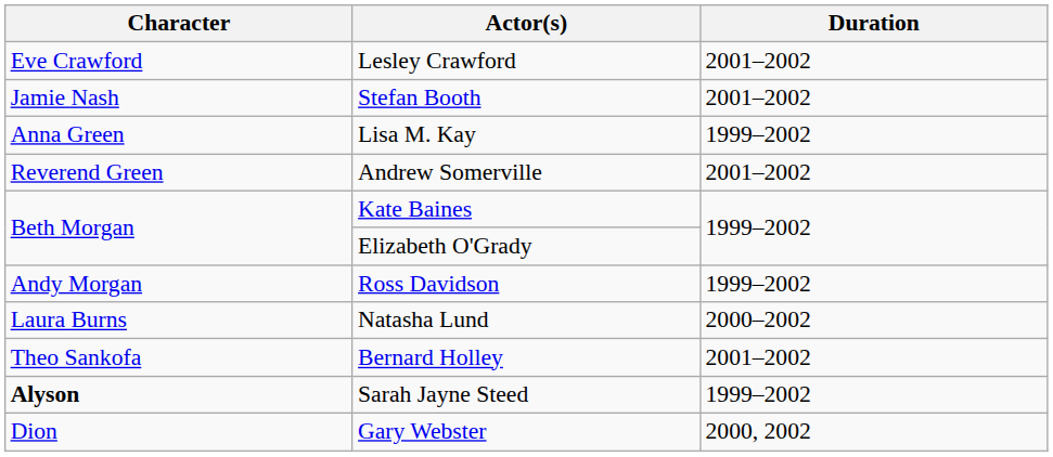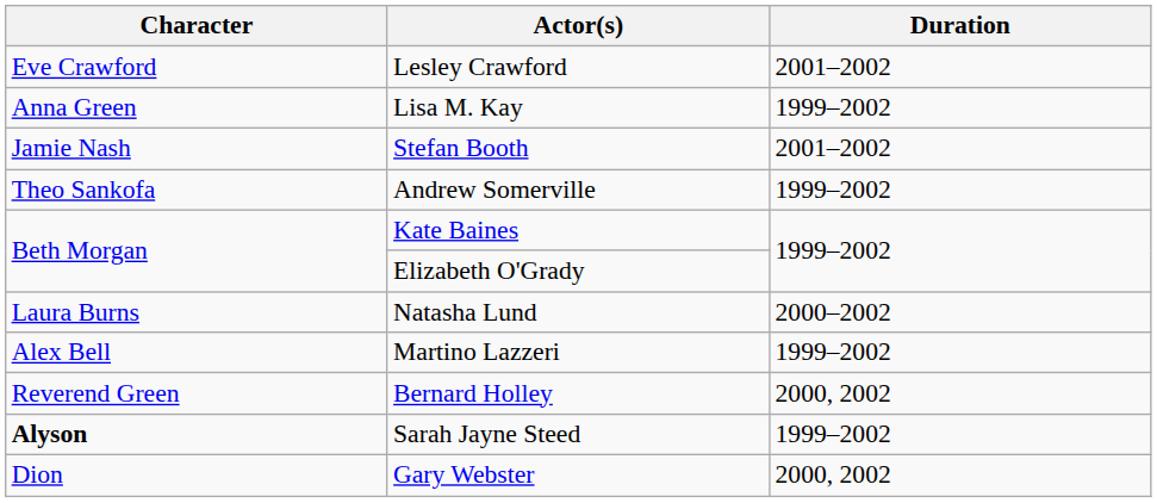 <table class="wikitable sortable sticky-header">
 <tr>
 <th scope="col" style="width:230px;">Character</th>
 <th scope="col" style="width:230px;">Actor(s)</th>
 <th scope="col" style="width:230px;">Duration</th>
 </tr>
 <tr>
 <td><a href='#'>Eve Crawford</a></td>
 <td>Lesley Crawford</td>
 <td>2001–2002</td>
 </tr>
 <tr>
+<td><a href='#'>Anna Green</a></td>
+<td>Lisa M. Kay</td>
+<td>1999–2002</td>
+</tr>
+<tr>
 <td><a href='#'>Jamie Nash</a></td>
 <td><a href='#'>Stefan Booth</a></td>
 <td>2001–2002</td>
 </tr>
 <tr>
-<td><a href='#'>Anna Green</a></td>
-<td>Lisa M. Kay</td>
+<td><a href='#'>Theo Sankofa</a></td>
+<td>Andrew Somerville</td>
 <td>1999–2002</td>
-</tr>
-<tr>
-<td><a href='#'>Reverend Green</a></td>
-<td>Andrew Somerville</td>
-<td>2001–2002</td>
 </tr>
 <tr>
 <td rowspan="2"><a href='#'>Beth Morgan</a></td>
 <td><a href='#'>Kate Baines</a></td>
 <td rowspan="2">1999–2002</td>
 </tr>
 <tr>
 <td>Elizabeth O'Grady</td>
 </tr>
 <tr>
-<td><a href='#'>Andy Morgan</a></td>
-<td><a href='#'>Ross Davidson</a></td>
-<td>1999–2002</td>
-</tr>
-<tr>
 <td><a href='#'>Laura Burns</a></td>
 <td>Natasha Lund</td>
 <td>2000–2002</td>
 </tr>
 <tr>
-<td><a href='#'>Theo Sankofa</a></td>
+<td><a href='#'>Alex Bell</a></td>
+<td>Martino Lazzeri</td>
+<td>1999–2002</td>
+</tr>
+<tr>
+<td><a href='#'>Reverend Green</a></td>
 <td><a href='#'>Bernard Holley</a></td>
-<td>2001–2002</td>
+<td>2000, 2002</td>
 </tr>
 <tr>
 <td><strong>Alyson</strong></td>
 <td>Sarah Jayne Steed</td>
 <td>1999–2002</td>
 </tr>
 <tr>
 <td><a href='#'>Dion</a></td>
 <td><a href='#'>Gary Webster</a></td>
 <td>2000, 2002</td>
 </tr>
 </table>
